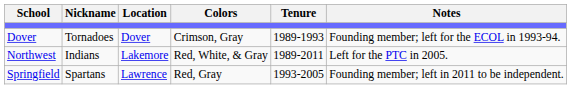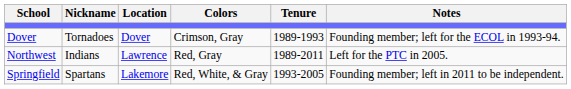 <table class="wikitable sortable">
 <tr>
 <th>School</th>
 <th>Nickname</th>
 <th>Location</th>
 <th>Colors</th>
 <th>Tenure</th>
 <th>Notes</th>
 </tr>
 <tr>
 <th colspan="8" style="background:#676AFE;"></th>
 </tr>
 <tr>
 <td><a href='#'>Dover</a></td>
 <td>Tornadoes</td>
 <td><a href='#'>Dover</a></td>
 <td>Crimson, Gray<br> </td>
 <td>1989-1993</td>
 <td>Founding member; left for the <a href='#'>ECOL</a> in 1993-94.</td>
 </tr>
 <tr>
 <td><a href='#'>Northwest</a></td>
 <td>Indians</td>
-<td><a href='#'>Lakemore</a></td>
-<td>Red, White, & Gray<br>  </td>
+<td><a href='#'>Lawrence</a></td>
+<td>Red, Gray<br> </td>
 <td>1989-2011</td>
 <td>Left for the <a href='#'>PTC</a> in 2005.</td>
 </tr>
 <tr>
 <td><a href='#'>Springfield</a></td>
 <td>Spartans</td>
-<td><a href='#'>Lawrence</a></td>
-<td>Red, Gray<br> </td>
+<td><a href='#'>Lakemore</a></td>
+<td>Red, White, & Gray<br>  </td>
 <td>1993-2005</td>
 <td>Founding member; left in 2011 to be independent.</td>
 </tr>
 </table>
